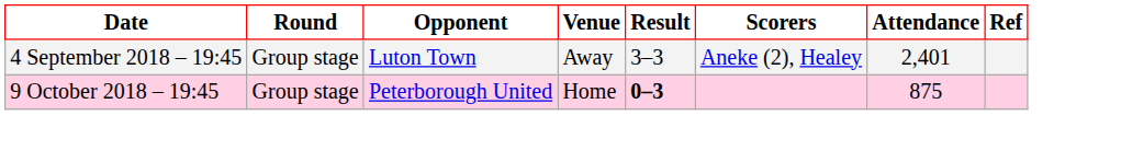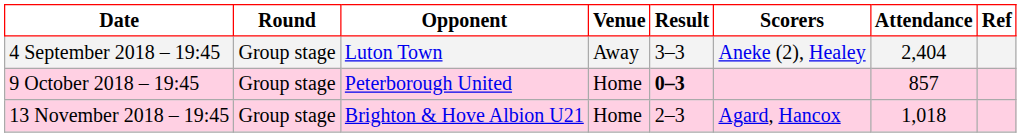 <table class="wikitable">
 <tr>
 <th style="background:#FFFFFF; color:black; border:1px solid red;">Date</th>
 <th style="background:#FFFFFF; color:black; border:1px solid red;">Round</th>
 <th style="background:#FFFFFF; color:black; border:1px solid red;">Opponent</th>
 <th style="background:#FFFFFF; color:black; border:1px solid red;">Venue</th>
 <th style="background:#FFFFFF; color:black; border:1px solid red;">Result</th>
 <th style="background:#FFFFFF; color:black; border:1px solid red;">Scorers</th>
 <th style="background:#FFFFFF; color:black; border:1px solid red;">Attendance</th>
 <th style="background:#FFFFFF; color:black; border:1px solid red;">Ref</th>
 </tr>
 <tr bgcolor = "#f3f3f3">
 <td>4 September 2018 – 19:45</td>
 <td align="center">Group stage</td>
 <td><a href='#'>Luton Town</a></td>
 <td>Away</td>
 <td>3–3</td>
 <td><a href='#'>Aneke</a> (2), <a href='#'>Healey</a></td>
-<td align="center">2,401</td>
+<td align="center">2,404</td>
 <td></td>
 </tr>
 <tr bgcolor = "#ffd0e3">
 <td>9 October 2018 – 19:45</td>
 <td align="center">Group stage</td>
 <td><a href='#'>Peterborough United</a></td>
 <td>Home</td>
 <td><strong>0–3</strong></td>
 <td> </td>
-<td align="center">875</td>
+<td align="center">857</td>
+<td></td>
+</tr>
+<tr bgcolor = "#ffd0e3">
+<td>13 November 2018 – 19:45</td>
+<td align="center">Group stage</td>
+<td><a href='#'>Brighton & Hove Albion U21</a></td>
+<td>Home</td>
+<td>2–3</td>
+<td><a href='#'>Agard</a>, <a href='#'>Hancox</a></td>
+<td align="center">1,018</td>
 <td></td>
 </tr>
 </table>
